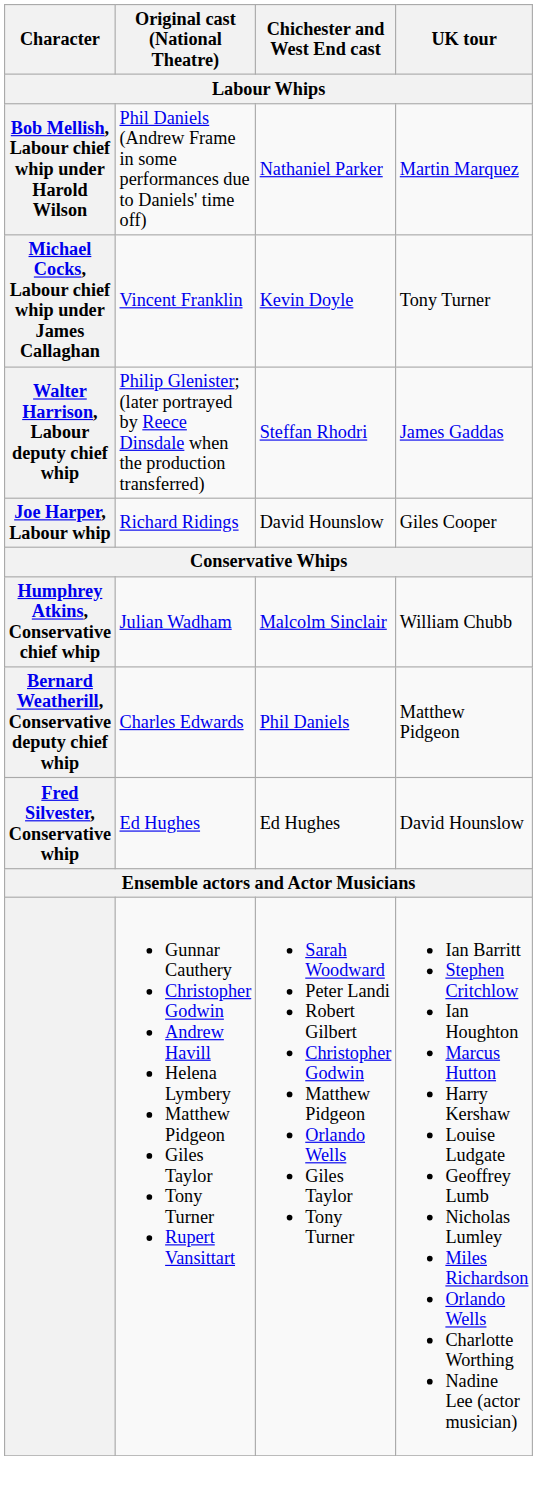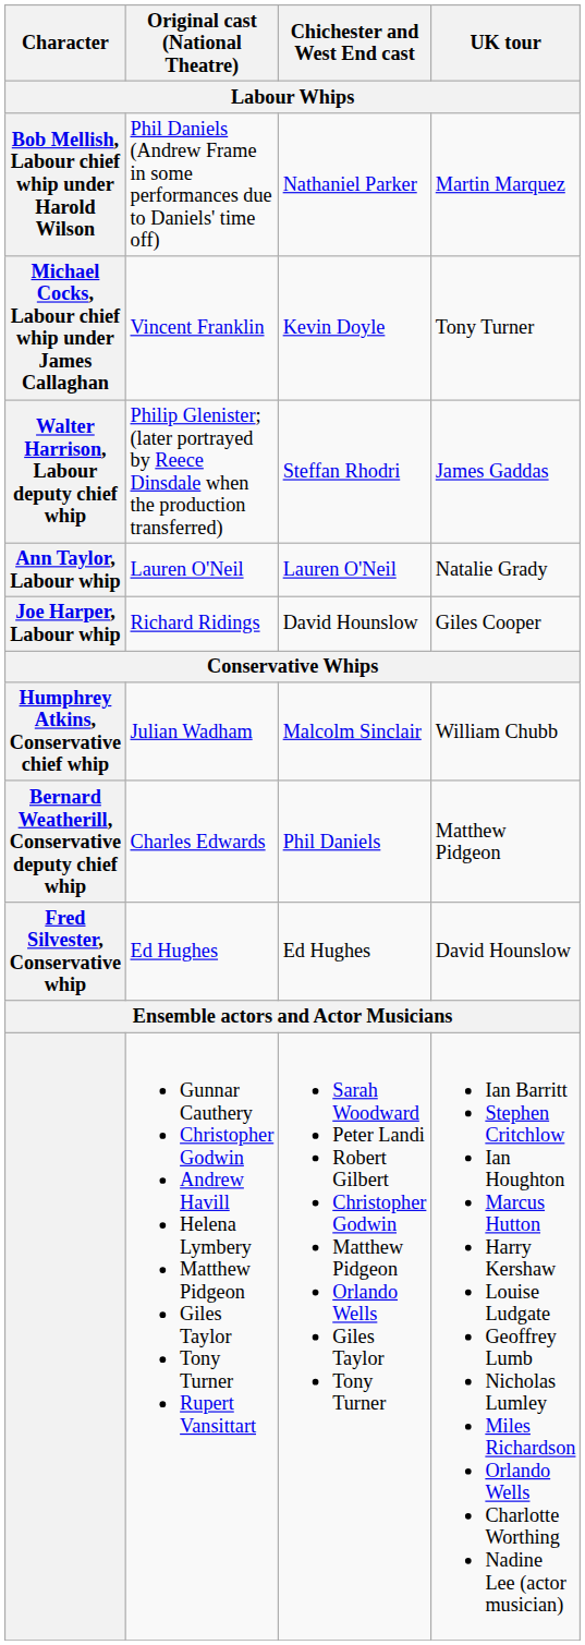 <table class="wikitable">
 <tr>
 <th scope="col" style="width: 25px;">Character</th>
 <th scope="col" style="width: 25px;">Original cast (National Theatre)</th>
 <th scope="col" style="width: 25px;">Chichester and West End cast</th>
 <th scope="col" style="width: 25px;">UK tour</th>
 </tr>
 <tr>
 <th colspan="4">Labour Whips</th>
 </tr>
 <tr>
 <th><a href='#'>Bob Mellish</a>, Labour chief whip under Harold Wilson</th>
 <td><a href='#'>Phil Daniels</a> (Andrew Frame in some performances due to Daniels' time off)</td>
 <td><a href='#'>Nathaniel Parker</a></td>
 <td><a href='#'>Martin Marquez</a></td>
 </tr>
 <tr>
 <th><a href='#'>Michael Cocks</a>, Labour chief whip under James Callaghan</th>
 <td><a href='#'>Vincent Franklin</a></td>
 <td><a href='#'>Kevin Doyle</a></td>
 <td>Tony Turner</td>
 </tr>
 <tr>
 <th><a href='#'>Walter Harrison</a>, Labour deputy chief whip</th>
 <td><a href='#'>Philip Glenister</a>; (later portrayed by <a href='#'>Reece Dinsdale</a> when the production transferred)</td>
 <td><a href='#'>Steffan Rhodri</a></td>
 <td><a href='#'>James Gaddas</a></td>
+</tr>
+<tr>
+<th><a href='#'>Ann Taylor</a>, Labour whip</th>
+<td><a href='#'>Lauren O'Neil</a></td>
+<td><a href='#'>Lauren O'Neil</a></td>
+<td>Natalie Grady</td>
 </tr>
 <tr>
 <th><a href='#'>Joe Harper</a>, Labour whip</th>
 <td><a href='#'>Richard Ridings</a></td>
 <td>David Hounslow</td>
 <td>Giles Cooper</td>
 </tr>
 <tr>
 <th colspan="4">Conservative Whips</th>
 </tr>
 <tr>
 <th><a href='#'>Humphrey Atkins</a>, Conservative chief whip</th>
 <td><a href='#'>Julian Wadham</a></td>
 <td><a href='#'>Malcolm Sinclair</a></td>
 <td>William Chubb</td>
 </tr>
 <tr>
 <th><a href='#'>Bernard Weatherill</a>, Conservative deputy chief whip</th>
 <td><a href='#'>Charles Edwards</a></td>
 <td><a href='#'>Phil Daniels</a></td>
 <td>Matthew Pidgeon</td>
 </tr>
 <tr>
 <th><a href='#'>Fred Silvester</a>, Conservative whip</th>
 <td><a href='#'>Ed Hughes</a></td>
 <td>Ed Hughes</td>
 <td>David Hounslow</td>
 </tr>
 <tr>
 <th colspan="4">Ensemble actors and Actor Musicians</th>
 </tr>
 <tr style="vertical-align: top;">
 <th></th>
 <td><br><ul><li>Gunnar Cauthery</li><li><a href='#'>Christopher Godwin</a></li><li><a href='#'>Andrew Havill</a></li><li>Helena Lymbery</li><li>Matthew Pidgeon</li><li>Giles Taylor</li><li>Tony Turner</li><li><a href='#'>Rupert Vansittart</a></li></ul></td>
 <td><br><ul><li><a href='#'>Sarah Woodward</a></li><li>Peter Landi</li><li>Robert Gilbert</li><li><a href='#'>Christopher Godwin</a></li><li>Matthew Pidgeon</li><li><a href='#'>Orlando Wells</a></li><li>Giles Taylor</li><li>Tony Turner</li></ul></td>
 <td><br><ul><li>Ian Barritt</li><li><a href='#'>Stephen Critchlow</a></li><li>Ian Houghton</li><li><a href='#'>Marcus Hutton</a></li><li>Harry Kershaw</li><li>Louise Ludgate</li><li>Geoffrey Lumb</li><li>Nicholas Lumley</li><li><a href='#'>Miles Richardson</a></li><li><a href='#'>Orlando Wells</a></li><li>Charlotte Worthing</li><li>Nadine Lee (actor musician)</li></ul></td>
 </tr>
 </table>
